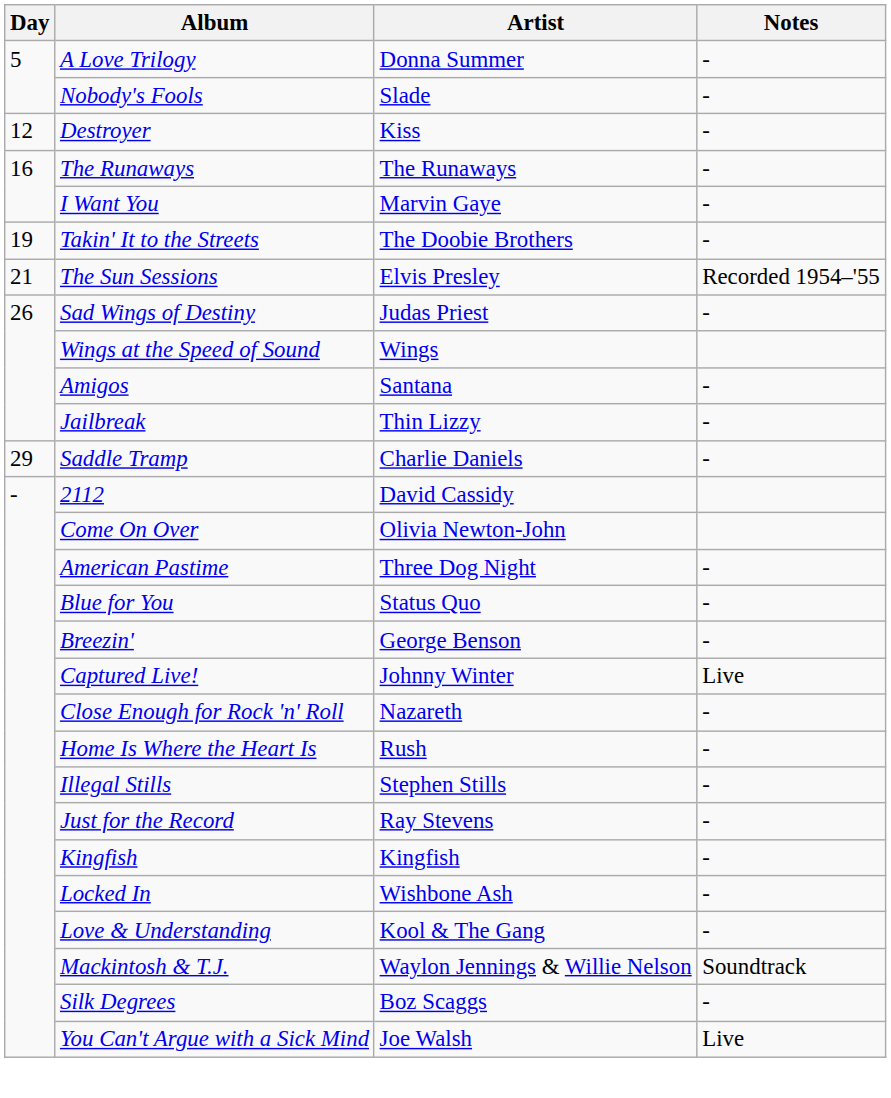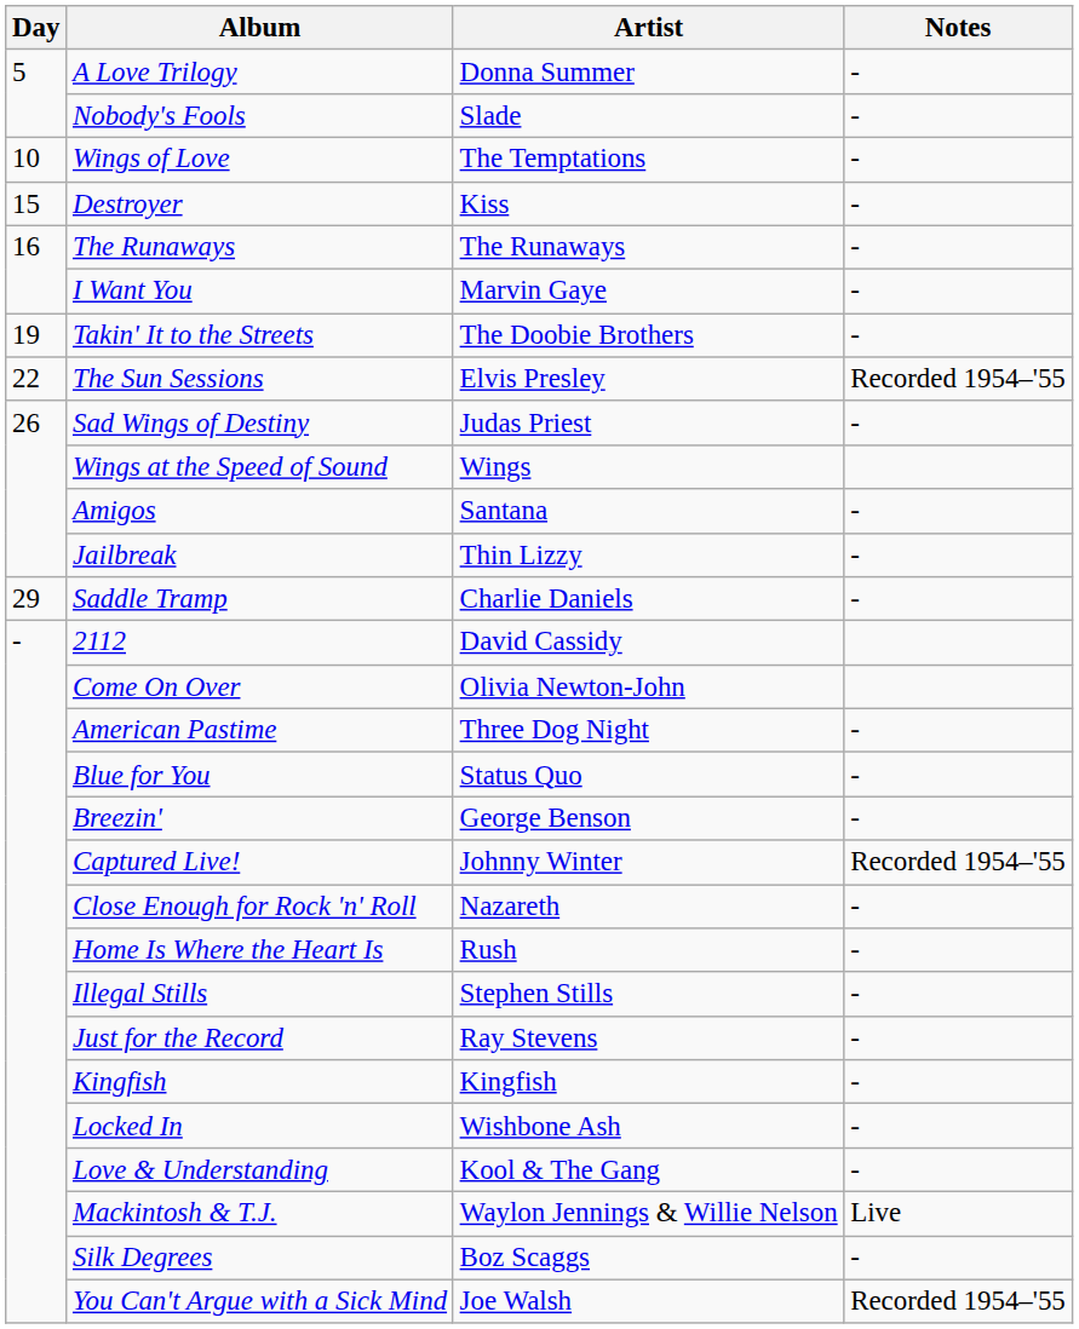 <table class="wikitable">
 <tr>
 <th>Day</th>
 <th>Album</th>
 <th>Artist</th>
 <th>Notes</th>
 </tr>
 <tr>
 <td rowspan="2" style="vertical-align:top;">5</td>
 <td><em><a href='#'>A Love Trilogy</a></em></td>
 <td><a href='#'>Donna Summer</a></td>
 <td>-</td>
 </tr>
 <tr>
 <td><em><a href='#'>Nobody's Fools</a></em></td>
 <td><a href='#'>Slade</a></td>
 <td>-</td>
 </tr>
 <tr>
-<td style="vertical-align:top;">12</td>
+<td style="vertical-align:top;">10</td>
+<td><em><a href='#'>Wings of Love</a></em></td>
+<td><a href='#'>The Temptations</a></td>
+<td>-</td>
+</tr>
+<tr>
+<td style="vertical-align:top;">15</td>
 <td><em><a href='#'>Destroyer</a></em></td>
 <td><a href='#'>Kiss</a></td>
 <td>-</td>
 </tr>
 <tr>
 <td rowspan="2" style="vertical-align:top;">16</td>
 <td><em><a href='#'>The Runaways</a></em></td>
 <td><a href='#'>The Runaways</a></td>
 <td>-</td>
 </tr>
 <tr>
 <td><em><a href='#'>I Want You</a></em></td>
 <td><a href='#'>Marvin Gaye</a></td>
 <td>-</td>
 </tr>
 <tr>
 <td style="vertical-align:top;">19</td>
 <td><em><a href='#'>Takin' It to the Streets</a></em></td>
 <td><a href='#'>The Doobie Brothers</a></td>
 <td>-</td>
 </tr>
 <tr>
-<td rowspan="1" style="vertical-align:top;">21</td>
+<td rowspan="1" style="vertical-align:top;">22</td>
 <td><em><a href='#'>The Sun Sessions</a></em></td>
 <td><a href='#'>Elvis Presley</a></td>
 <td>Recorded 1954–'55</td>
 </tr>
 <tr>
 <td rowspan="4" style="vertical-align:top;">26</td>
 <td><em><a href='#'>Sad Wings of Destiny</a></em></td>
 <td><a href='#'>Judas Priest</a></td>
 <td>-</td>
 </tr>
 <tr>
 <td><em><a href='#'>Wings at the Speed of Sound</a></em></td>
 <td><a href='#'>Wings</a></td>
 <td></td>
 </tr>
 <tr>
 <td><em><a href='#'>Amigos</a></em></td>
 <td><a href='#'>Santana</a></td>
 <td>-</td>
 </tr>
 <tr>
 <td><em><a href='#'>Jailbreak</a></em></td>
 <td><a href='#'>Thin Lizzy</a></td>
 <td>-</td>
 </tr>
 <tr>
 <td style="vertical-align:top;">29</td>
 <td><em><a href='#'>Saddle Tramp</a></em></td>
 <td><a href='#'>Charlie Daniels</a></td>
 <td>-</td>
 </tr>
 <tr>
 <td rowspan="16" style="vertical-align:top;">-</td>
 <td><em><a href='#'>2112</a></em></td>
 <td><a href='#'>David Cassidy</a></td>
 <td></td>
 </tr>
 <tr>
 <td><em><a href='#'>Come On Over</a></em></td>
 <td><a href='#'>Olivia Newton-John</a></td>
 <td></td>
 </tr>
 <tr>
 <td><em><a href='#'>American Pastime</a></em></td>
 <td><a href='#'>Three Dog Night</a></td>
 <td>-</td>
 </tr>
 <tr>
 <td><em><a href='#'>Blue for You</a></em></td>
 <td><a href='#'>Status Quo</a></td>
 <td>-</td>
 </tr>
 <tr>
 <td><em><a href='#'>Breezin'</a></em></td>
 <td><a href='#'>George Benson</a></td>
 <td>-</td>
 </tr>
 <tr>
 <td><em><a href='#'>Captured Live!</a></em></td>
 <td><a href='#'>Johnny Winter</a></td>
-<td>Live</td>
+<td>Recorded 1954–'55</td>
 </tr>
 <tr>
 <td><em><a href='#'>Close Enough for Rock 'n' Roll</a></em></td>
 <td><a href='#'>Nazareth</a></td>
 <td>-</td>
 </tr>
 <tr>
 <td><em><a href='#'>Home Is Where the Heart Is</a></em></td>
 <td><a href='#'>Rush</a></td>
 <td>-</td>
 </tr>
 <tr>
 <td><em><a href='#'>Illegal Stills</a></em></td>
 <td><a href='#'>Stephen Stills</a></td>
 <td>-</td>
 </tr>
 <tr>
 <td><em><a href='#'>Just for the Record</a></em></td>
 <td><a href='#'>Ray Stevens</a></td>
 <td>-</td>
 </tr>
 <tr>
 <td><em><a href='#'>Kingfish</a></em></td>
 <td><a href='#'>Kingfish</a></td>
 <td>-</td>
 </tr>
 <tr>
 <td><em><a href='#'>Locked In</a></em></td>
 <td><a href='#'>Wishbone Ash</a></td>
 <td>-</td>
 </tr>
 <tr>
 <td><em><a href='#'>Love & Understanding</a></em></td>
 <td><a href='#'>Kool & The Gang</a></td>
 <td>-</td>
 </tr>
 <tr>
 <td><em><a href='#'>Mackintosh & T.J.</a></em></td>
 <td><a href='#'>Waylon Jennings</a> & <a href='#'>Willie Nelson</a></td>
-<td>Soundtrack</td>
+<td>Live</td>
 </tr>
 <tr>
 <td><em><a href='#'>Silk Degrees</a></em></td>
 <td><a href='#'>Boz Scaggs</a></td>
 <td>-</td>
 </tr>
 <tr>
 <td><em><a href='#'>You Can't Argue with a Sick Mind</a></em></td>
 <td><a href='#'>Joe Walsh</a></td>
-<td>Live</td>
+<td>Recorded 1954–'55</td>
 </tr>
 </table>
